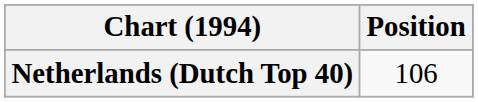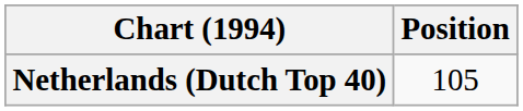 <table class="wikitable sortable plainrowheaders" style="text-align:center">
 <tr>
 <th>Chart (1994)</th>
 <th>Position</th>
 </tr>
 <tr>
 <th scope="row">Netherlands (Dutch Top 40)</th>
-<td>106</td>
+<td>105</td>
 </tr>
 </table>
